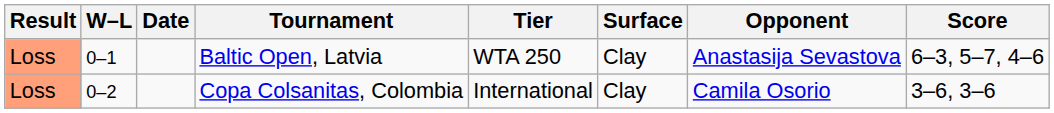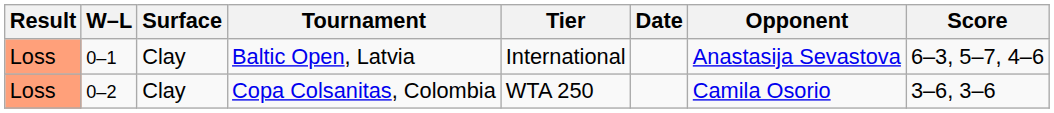 <table class="sortable wikitable">
 <tr>
 <th>Result</th>
 <th class="unsortable">W–L</th>
-<th>Date</th>
+<th>Surface</th>
 <th>Tournament</th>
 <th>Tier</th>
-<th>Surface</th>
+<th>Date</th>
 <th>Opponent</th>
 <th class="unsortable">Score</th>
 </tr>
 <tr>
 <td style=background:#FFA07A>Loss</td>
 <td><small>0–1</small></td>
+<td>Clay</td>
+<td><a href='#'>Baltic Open</a>, Latvia</td>
+<td>International</td>
 <td><a href='#'></a></td>
-<td><a href='#'>Baltic Open</a>, Latvia</td>
-<td>WTA 250</td>
-<td>Clay</td>
 <td> <a href='#'>Anastasija Sevastova</a></td>
 <td>6–3, 5–7, 4–6</td>
 </tr>
 <tr>
 <td style=background:#FFA07A>Loss</td>
 <td><small>0–2</small></td>
+<td>Clay</td>
+<td><a href='#'>Copa Colsanitas</a>, Colombia</td>
+<td>WTA 250</td>
 <td><a href='#'></a></td>
-<td><a href='#'>Copa Colsanitas</a>, Colombia</td>
-<td>International</td>
-<td>Clay</td>
 <td> <a href='#'>Camila Osorio</a></td>
 <td>3–6, 3–6</td>
 </tr>
 </table>
